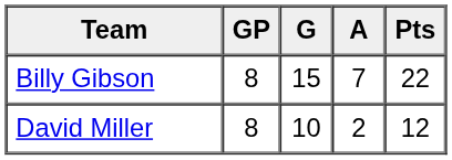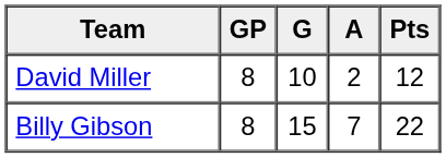 <table border=1 cellpadding=5 cellspacing=0>
 <tr>
 <th bgcolor="#efefef" width="120">Team</th>
 <th bgcolor="#efefef" width="20">GP</th>
 <th bgcolor="#efefef" width="20">G</th>
 <th bgcolor="#efefef" width="20">A</th>
 <th bgcolor="#efefef" width="20">Pts</th>
 </tr>
 <tr align=center>
+<td align=left> <a href='#'>David Miller</a></td>
+<td>8</td>
+<td>10</td>
+<td>2</td>
+<td>12</td>
+</tr>
+<tr align=center>
 <td align=left> <a href='#'>Billy Gibson</a></td>
 <td>8</td>
 <td>15</td>
 <td>7</td>
 <td>22</td>
 </tr>
-<tr align=center>
-<td align=left> <a href='#'>David Miller</a></td>
-<td>8</td>
-<td>10</td>
-<td>2</td>
-<td>12</td>
-</tr>
 </table>
